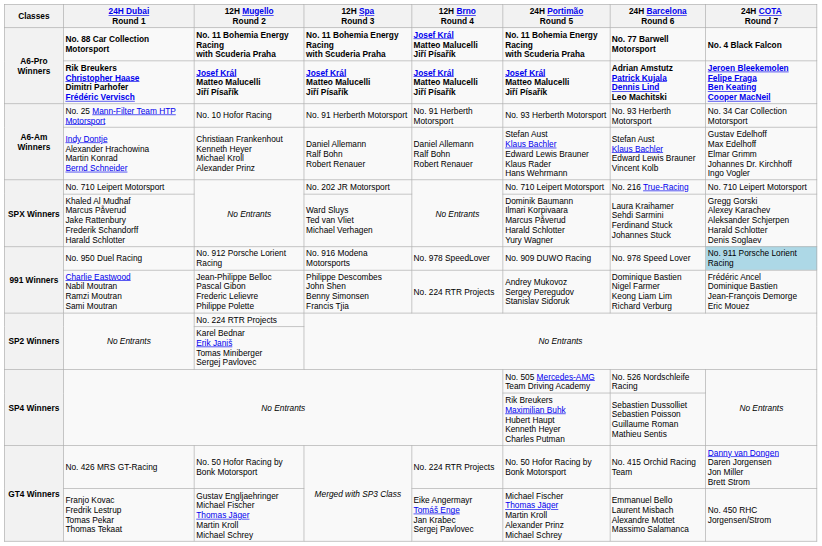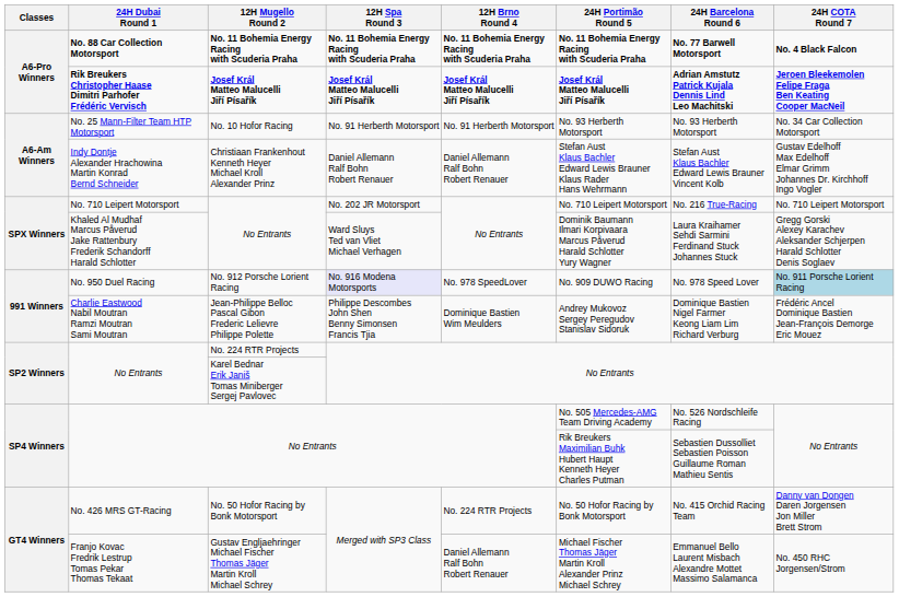 <table class="wikitable" style="font-size: 80%;">
 <tr>
 <th>Classes</th>
 <th> <a href='#'>24H Dubai</a><br>Round 1</th>
 <th> 12H <a href='#'>Mugello</a><br>Round 2</th>
 <th> 12H <a href='#'>Spa</a><br>Round 3</th>
 <th> 12H <a href='#'>Brno</a><br>Round 4</th>
 <th> 24H <a href='#'>Portimão</a><br>Round 5</th>
 <th> 24H <a href='#'>Barcelona</a><br>Round 6</th>
 <th> 24H <a href='#'>COTA</a><br>Round 7</th>
 </tr>
 <tr>
 <th rowspan=2>A6-Pro Winners</th>
 <td><strong> No. 88 Car Collection Motorsport</strong></td>
 <td><strong> No. 11 Bohemia Energy Racing<br>with Scuderia Praha</strong></td>
 <td><strong> No. 11 Bohemia Energy Racing<br>with Scuderia Praha</strong></td>
-<td><strong> <a href='#'>Josef Král</a><br> Matteo Malucelli<br> Jiří Písařík</strong></td>
+<td><strong> No. 11 Bohemia Energy Racing<br>with Scuderia Praha</strong></td>
 <td><strong> No. 11 Bohemia Energy Racing<br>with Scuderia Praha</strong></td>
 <td><strong> No. 77 Barwell Motorsport</strong></td>
 <td><strong> No. 4 Black Falcon</strong></td>
 </tr>
 <tr>
 <td><strong> Rik Breukers<br> <a href='#'>Christopher Haase</a><br> Dimitri Parhofer<br> <a href='#'>Frédéric Vervisch</a></strong></td>
 <td><strong> <a href='#'>Josef Král</a><br> Matteo Malucelli<br> Jiří Písařík</strong></td>
 <td><strong> <a href='#'>Josef Král</a><br> Matteo Malucelli<br> Jiří Písařík</strong></td>
 <td><strong> <a href='#'>Josef Král</a><br> Matteo Malucelli<br> Jiří Písařík</strong></td>
 <td><strong> <a href='#'>Josef Král</a><br> Matteo Malucelli<br> Jiří Písařík</strong></td>
 <td><strong> Adrian Amstutz<br> <a href='#'>Patrick Kujala</a><br> <a href='#'>Dennis Lind</a><br> Leo Machitski</strong></td>
 <td><strong> <a href='#'>Jeroen Bleekemolen</a><br> <a href='#'>Felipe Fraga</a><br> <a href='#'>Ben Keating</a><br> <a href='#'>Cooper MacNeil</a></strong></td>
 </tr>
 <tr>
 <th rowspan=2>A6-Am Winners</th>
 <td> No. 25 <a href='#'>Mann-Filter Team HTP Motorsport</a></td>
 <td> No. 10 Hofor Racing</td>
 <td> No. 91 Herberth Motorsport</td>
 <td> No. 91 Herberth Motorsport</td>
 <td> No. 93 Herberth Motorsport</td>
 <td> No. 93 Herberth Motorsport</td>
 <td> No. 34 Car Collection Motorsport</td>
 </tr>
 <tr>
 <td> <a href='#'>Indy Dontje</a><br> Alexander Hrachowina<br> Martin Konrad<br> <a href='#'>Bernd Schneider</a></td>
 <td> Christiaan Frankenhout<br> Kenneth Heyer<br> Michael Kroll<br> Alexander Prinz</td>
 <td> Daniel Allemann<br> Ralf Bohn<br> Robert Renauer</td>
 <td> Daniel Allemann<br> Ralf Bohn<br> Robert Renauer</td>
 <td> Stefan Aust<br> <a href='#'>Klaus Bachler</a><br> Edward Lewis Brauner<br> Klaus Rader<br> Hans Wehrmann</td>
 <td> Stefan Aust<br> <a href='#'>Klaus Bachler</a><br> Edward Lewis Brauner<br> Vincent Kolb</td>
 <td> Gustav Edelhoff<br> Max Edelhoff<br> Elmar Grimm<br> Johannes Dr. Kirchhoff<br> Ingo Vogler</td>
 </tr>
 <tr>
 <th rowspan=2>SPX Winners</th>
 <td> No. 710 Leipert Motorsport</td>
 <td rowspan=2 align=center><em>No Entrants</em></td>
 <td> No. 202 JR Motorsport</td>
 <td rowspan=2 align=center><em>No Entrants</em></td>
 <td> No. 710 Leipert Motorsport</td>
 <td> No. 216 <a href='#'>True-Racing</a></td>
 <td> No. 710 Leipert Motorsport</td>
 </tr>
 <tr>
 <td> Khaled Al Mudhaf<br> Marcus Påverud<br> Jake Rattenbury<br> Frederik Schandorff<br> Harald Schlotter</td>
 <td> Ward Sluys<br> Ted van Vliet<br> Michael Verhagen</td>
 <td> Dominik Baumann<br> Ilmari Korpivaara<br> Marcus Påverud<br> Harald Schlotter<br> Yury Wagner</td>
 <td> Laura Kraihamer<br> Sehdi Sarmini<br> Ferdinand Stuck<br> Johannes Stuck</td>
 <td> Gregg Gorski<br> Alexey Karachev<br> Aleksander Schjerpen<br> Harald Schlotter<br> Denis Soglaev</td>
 </tr>
 <tr>
 <th rowspan=2>991 Winners</th>
 <td> No. 950 Duel Racing</td>
 <td> No. 912 Porsche Lorient Racing</td>
-<td> No. 916 Modena Motorsports</td>
+<td style="background: lavender;"> No. 916 Modena Motorsports</td>
 <td> No. 978 SpeedLover</td>
 <td> No. 909 DUWO Racing</td>
 <td> No. 978 Speed Lover</td>
 <td style="background: lightblue;"> No. 911 Porsche Lorient Racing</td>
 </tr>
 <tr>
 <td> <a href='#'>Charlie Eastwood</a><br> Nabil Moutran<br> Ramzi Moutran<br> Sami Moutran</td>
 <td> Jean-Philippe Belloc<br> Pascal Gibon<br> Frederic Lelievre<br> Philippe Polette</td>
 <td> Philippe Descombes<br> John Shen<br> Benny Simonsen<br> Francis Tjia</td>
-<td> No. 224 RTR Projects</td>
+<td> Dominique Bastien<br> Wim Meulders</td>
 <td> Andrey Mukovoz<br> Sergey Peregudov<br> Stanislav Sidoruk</td>
 <td> Dominique Bastien<br> Nigel Farmer<br> Keong Liam Lim<br> Richard Verburg</td>
 <td> Frédéric Ancel<br> Dominique Bastien<br> Jean-François Demorge<br> Eric Mouez</td>
 </tr>
 <tr>
 <th rowspan=2>SP2 Winners</th>
 <td rowspan=2 align=center><em>No Entrants</em></td>
 <td> No. 224 RTR Projects</td>
 <td rowspan=2 colspan=5 align=center><em>No Entrants</em></td>
 </tr>
 <tr>
 <td> Karel Bednar<br> <a href='#'>Erik Janiš</a><br> Tomas Miniberger<br> Sergej Pavlovec</td>
 </tr>
 <tr>
 <th rowspan=2>SP4 Winners</th>
 <td rowspan=2 colspan=4 align=center><em>No Entrants</em></td>
 <td> No. 505 <a href='#'>Mercedes-AMG</a><br>Team Driving Academy</td>
 <td> No. 526 Nordschleife Racing</td>
 <td rowspan=2 align=center><em>No Entrants</em></td>
 </tr>
 <tr>
 <td> Rik Breukers<br> <a href='#'>Maximilian Buhk</a><br> Hubert Haupt<br> Kenneth Heyer<br> Charles Putman</td>
 <td> Sebastien Dussolliet<br> Sebastien Poisson<br> Guillaume Roman<br> Mathieu Sentis</td>
 </tr>
 <tr>
 <th rowspan=2>GT4 Winners</th>
 <td> No. 426 MRS GT-Racing</td>
 <td> No. 50 Hofor Racing by<br>Bonk Motorsport</td>
 <td rowspan=2 align=center><em>Merged with SP3 Class</em></td>
 <td> No. 224 RTR Projects</td>
 <td> No. 50 Hofor Racing by<br>Bonk Motorsport</td>
 <td> No. 415 Orchid Racing Team</td>
 <td> <a href='#'>Danny van Dongen</a><br> Daren Jorgensen<br> Jon Miller<br> Brett Strom</td>
 </tr>
 <tr>
 <td> Franjo Kovac<br> Fredrik Lestrup<br> Tomas Pekar<br> Thomas Tekaat</td>
 <td> Gustav Engljaehringer<br> Michael Fischer<br> <a href='#'>Thomas Jäger</a><br> Martin Kroll<br> Michael Schrey</td>
-<td> Eike Angermayr<br> <a href='#'>Tomáš Enge</a><br> Jan Krabec<br> Sergej Pavlovec</td>
+<td> Daniel Allemann<br> Ralf Bohn<br> Robert Renauer</td>
 <td> Michael Fischer<br> <a href='#'>Thomas Jäger</a><br> Martin Kroll<br> Alexander Prinz<br> Michael Schrey</td>
 <td> Emmanuel Bello<br> Laurent Misbach<br> Alexandre Mottet<br> Massimo Salamanca</td>
 <td> No. 450 RHC Jorgensen/Strom</td>
 </tr>
 </table>
